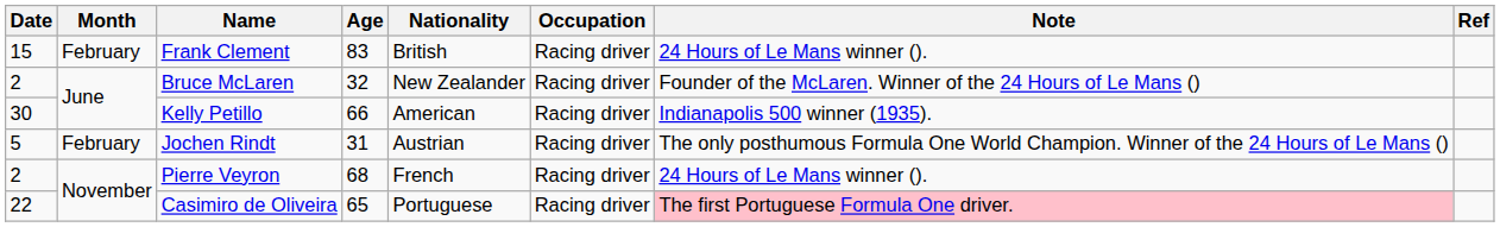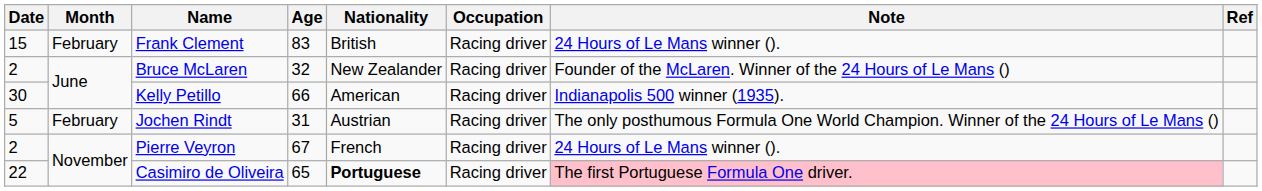 <table class="wikitable" style="font-size:85%;">
 <tr>
 <th>Date</th>
 <th>Month</th>
 <th>Name</th>
 <th>Age</th>
 <th>Nationality</th>
 <th>Occupation</th>
 <th>Note</th>
 <th>Ref</th>
 </tr>
 <tr>
 <td>15</td>
 <td>February</td>
 <td><a href='#'>Frank Clement</a></td>
 <td>83</td>
 <td>British</td>
 <td>Racing driver</td>
 <td><a href='#'>24 Hours of Le Mans</a> winner ().</td>
 <td></td>
 </tr>
 <tr>
 <td>2</td>
 <td rowspan=2>June</td>
 <td><a href='#'>Bruce McLaren</a></td>
 <td>32</td>
 <td>New Zealander</td>
 <td>Racing driver</td>
 <td>Founder of the <a href='#'>McLaren</a>. Winner of the <a href='#'>24 Hours of Le Mans</a> ()</td>
 <td></td>
 </tr>
 <tr>
 <td>30</td>
 <td><a href='#'>Kelly Petillo</a></td>
 <td>66</td>
 <td>American</td>
 <td>Racing driver</td>
 <td><a href='#'>Indianapolis 500</a> winner (<a href='#'>1935</a>).</td>
 <td></td>
 </tr>
 <tr>
 <td>5</td>
 <td>February</td>
 <td><a href='#'>Jochen Rindt</a></td>
 <td>31</td>
 <td>Austrian</td>
 <td>Racing driver</td>
 <td>The only posthumous Formula One World Champion. Winner of the <a href='#'>24 Hours of Le Mans</a> ()</td>
 <td></td>
 </tr>
 <tr>
 <td>2</td>
 <td rowspan=2>November</td>
 <td><a href='#'>Pierre Veyron</a></td>
-<td>68</td>
+<td>67</td>
 <td>French</td>
 <td>Racing driver</td>
 <td><a href='#'>24 Hours of Le Mans</a> winner ().</td>
 <td></td>
 </tr>
 <tr>
 <td>22</td>
 <td><a href='#'>Casimiro de Oliveira</a></td>
 <td>65</td>
-<td>Portuguese</td>
+<td><strong>Portuguese</strong></td>
 <td>Racing driver</td>
 <td style="background: pink;">The first Portuguese <a href='#'>Formula One</a> driver.</td>
 <td></td>
 </tr>
 </table>
